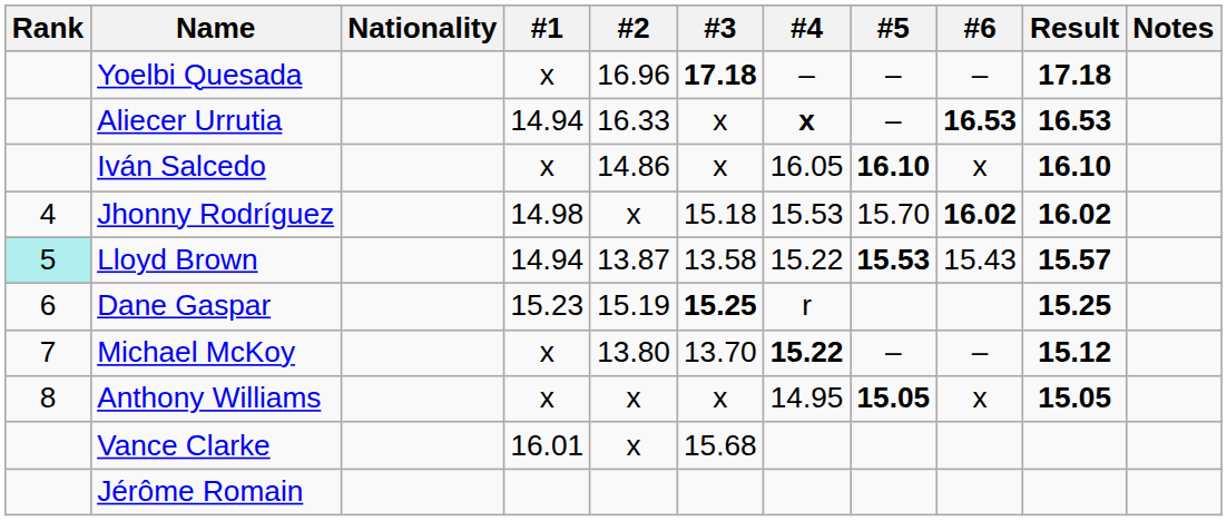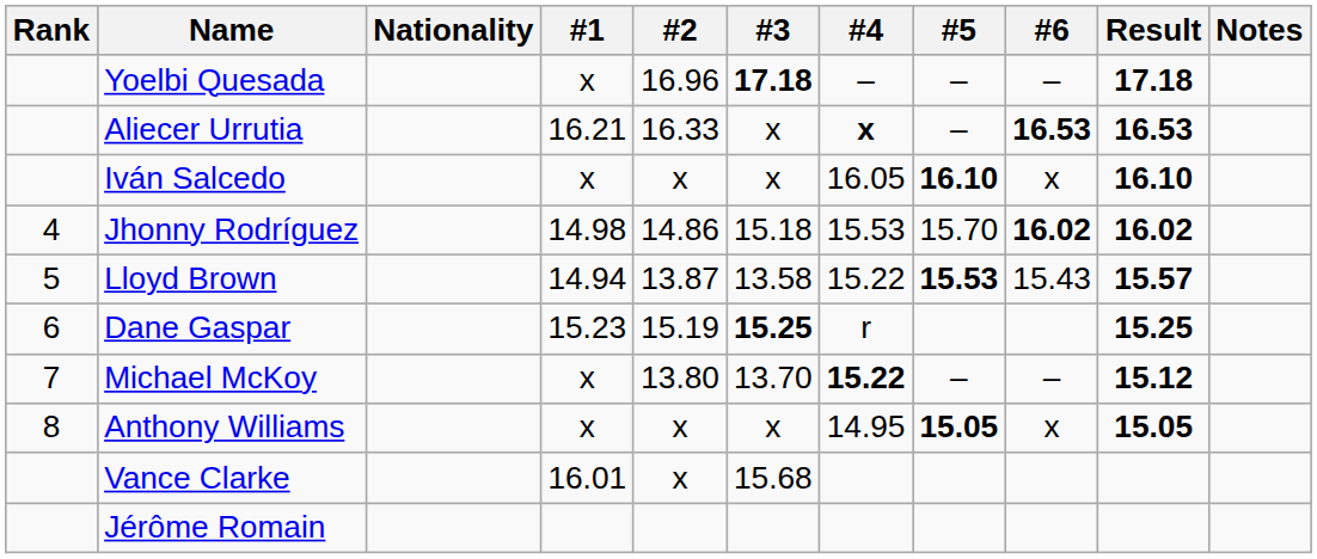 <table class="wikitable sortable" style="text-align:center">
 <tr>
 <th>Rank</th>
 <th>Name</th>
 <th>Nationality</th>
 <th>#1</th>
 <th>#2</th>
 <th>#3</th>
 <th>#4</th>
 <th>#5</th>
 <th>#6</th>
 <th>Result</th>
 <th>Notes</th>
 </tr>
 <tr>
 <td></td>
 <td align=left><a href='#'>Yoelbi Quesada</a></td>
 <td align=left></td>
 <td>x</td>
 <td>16.96</td>
 <td><strong>17.18</strong></td>
 <td>–</td>
 <td>–</td>
 <td>–</td>
 <td><strong>17.18</strong></td>
 <td></td>
 </tr>
 <tr>
 <td></td>
 <td align=left><a href='#'>Aliecer Urrutia</a></td>
 <td align=left></td>
-<td>14.94</td>
+<td>16.21</td>
 <td>16.33</td>
 <td>x</td>
 <td><strong>x</strong></td>
 <td>–</td>
 <td><strong>16.53</strong></td>
 <td><strong>16.53</strong></td>
 <td></td>
 </tr>
 <tr>
 <td></td>
 <td align=left><a href='#'>Iván Salcedo</a></td>
 <td align=left></td>
 <td>x</td>
-<td>14.86</td>
+<td>x</td>
 <td>x</td>
 <td>16.05</td>
 <td><strong>16.10</strong></td>
 <td>x</td>
 <td><strong>16.10</strong></td>
 <td></td>
 </tr>
 <tr>
 <td>4</td>
 <td align=left><a href='#'>Jhonny Rodríguez</a></td>
 <td align=left></td>
 <td>14.98</td>
-<td>x</td>
+<td>14.86</td>
 <td>15.18</td>
 <td>15.53</td>
 <td>15.70</td>
 <td><strong>16.02</strong></td>
 <td><strong>16.02</strong></td>
 <td></td>
 </tr>
 <tr>
-<td style="background: paleturquoise;">5</td>
+<td>5</td>
 <td align=left><a href='#'>Lloyd Brown</a></td>
 <td align=left></td>
 <td>14.94</td>
 <td>13.87</td>
 <td>13.58</td>
 <td>15.22</td>
 <td><strong>15.53</strong></td>
 <td>15.43</td>
 <td><strong>15.57</strong></td>
 <td></td>
 </tr>
 <tr>
 <td>6</td>
 <td align=left><a href='#'>Dane Gaspar</a></td>
 <td align=left></td>
 <td>15.23</td>
 <td>15.19</td>
 <td><strong>15.25</strong></td>
 <td>r</td>
 <td></td>
 <td></td>
 <td><strong>15.25</strong></td>
 <td></td>
 </tr>
 <tr>
 <td>7</td>
 <td align=left><a href='#'>Michael McKoy</a></td>
 <td align=left></td>
 <td>x</td>
 <td>13.80</td>
 <td>13.70</td>
 <td><strong>15.22</strong></td>
 <td>–</td>
 <td>–</td>
 <td><strong>15.12</strong></td>
 <td></td>
 </tr>
 <tr>
 <td>8</td>
 <td align=left><a href='#'>Anthony Williams</a></td>
 <td align=left></td>
 <td>x</td>
 <td>x</td>
 <td>x</td>
 <td>14.95</td>
 <td><strong>15.05</strong></td>
 <td>x</td>
 <td><strong>15.05</strong></td>
 <td></td>
 </tr>
 <tr>
 <td></td>
 <td align=left><a href='#'>Vance Clarke</a></td>
 <td align=left></td>
 <td>16.01</td>
 <td>x</td>
 <td>15.68</td>
 <td></td>
 <td></td>
 <td></td>
 <td><strong></strong></td>
 <td></td>
 </tr>
 <tr>
 <td></td>
 <td align=left><a href='#'>Jérôme Romain</a></td>
 <td align=left></td>
 <td></td>
 <td></td>
 <td></td>
 <td></td>
 <td></td>
 <td></td>
 <td><strong></strong></td>
 <td></td>
 </tr>
 </table>
